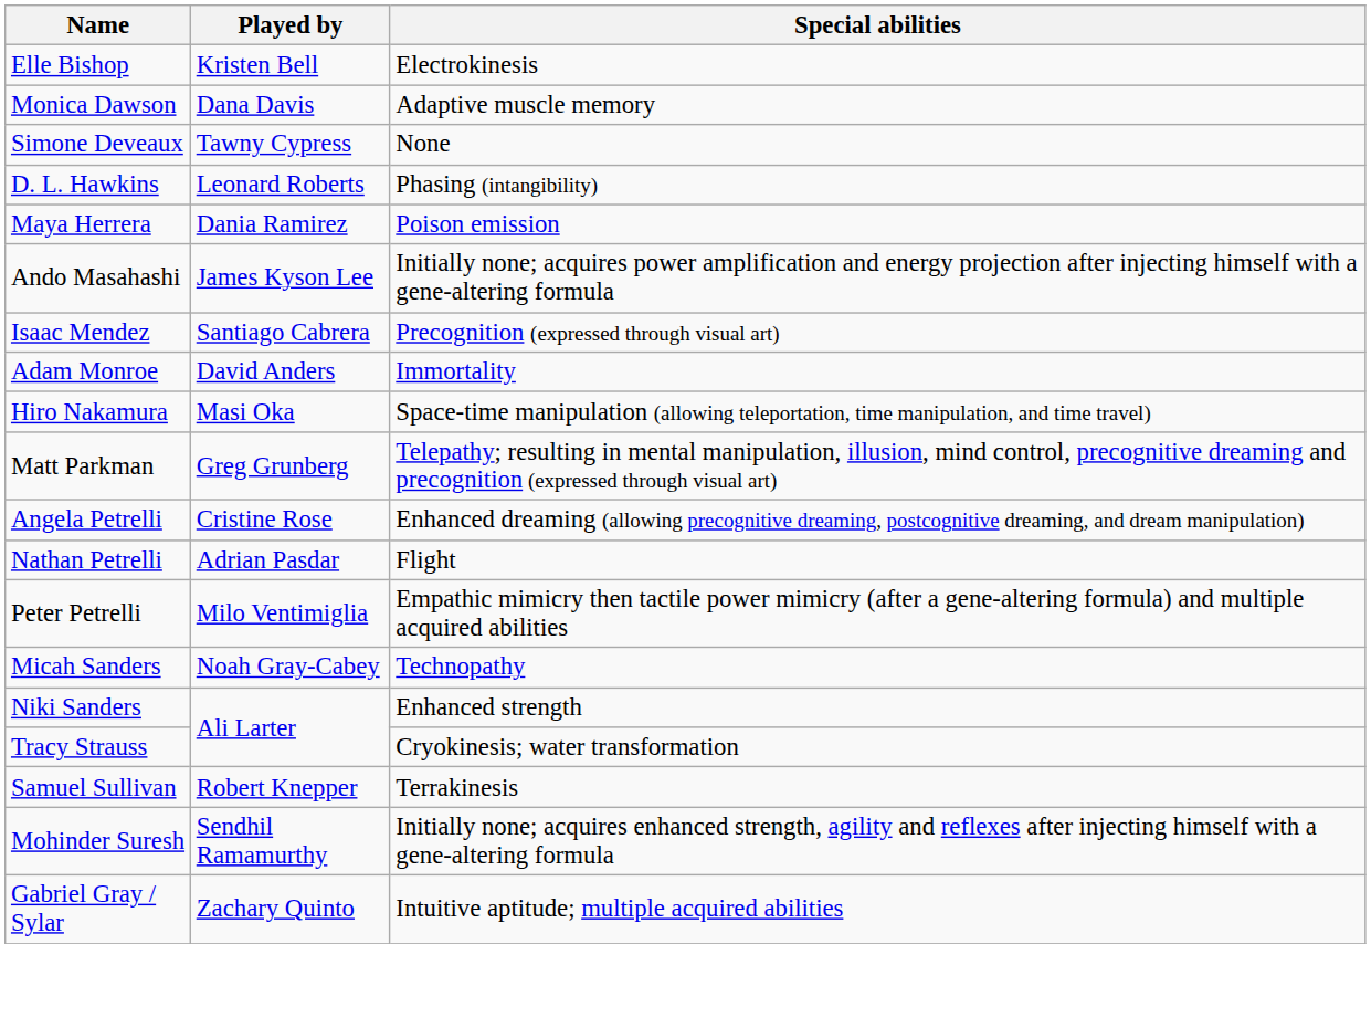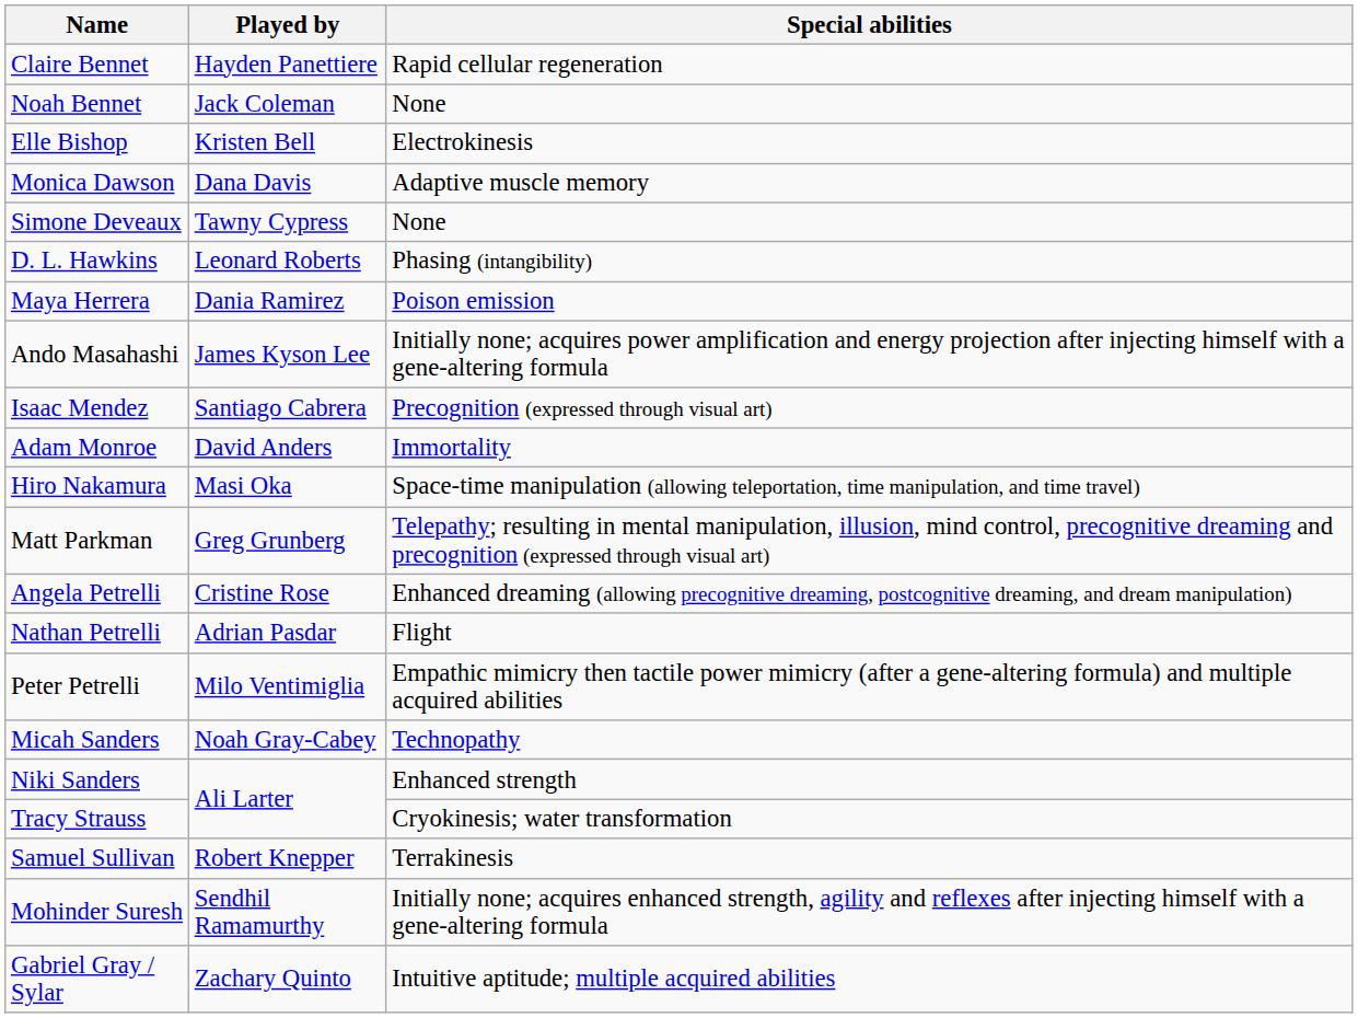 <table class="wikitable">
 <tr>
 <th>Name</th>
 <th>Played by</th>
 <th>Special abilities</th>
+</tr>
+<tr>
+<td><a href='#'>Claire Bennet</a></td>
+<td><a href='#'>Hayden Panettiere</a></td>
+<td>Rapid cellular regeneration</td>
+</tr>
+<tr>
+<td><a href='#'>Noah Bennet</a></td>
+<td><a href='#'>Jack Coleman</a></td>
+<td>None</td>
 </tr>
 <tr>
 <td><a href='#'>Elle Bishop</a></td>
 <td><a href='#'>Kristen Bell</a></td>
 <td>Electrokinesis</td>
 </tr>
 <tr>
 <td><a href='#'>Monica Dawson</a></td>
 <td><a href='#'>Dana Davis</a></td>
 <td>Adaptive muscle memory</td>
 </tr>
 <tr>
 <td><a href='#'>Simone Deveaux</a></td>
 <td><a href='#'>Tawny Cypress</a></td>
 <td>None</td>
 </tr>
 <tr>
 <td><a href='#'>D. L. Hawkins</a></td>
 <td><a href='#'>Leonard Roberts</a></td>
 <td>Phasing <small>(intangibility)</small></td>
 </tr>
 <tr>
 <td><a href='#'>Maya Herrera</a></td>
 <td><a href='#'>Dania Ramirez</a></td>
 <td><a href='#'>Poison emission</a></td>
 </tr>
 <tr>
 <td>Ando Masahashi</td>
 <td><a href='#'>James Kyson Lee</a></td>
 <td>Initially none; acquires power amplification and energy projection after injecting himself with a gene-altering formula</td>
 </tr>
 <tr>
 <td><a href='#'>Isaac Mendez</a></td>
 <td><a href='#'>Santiago Cabrera</a></td>
 <td><a href='#'>Precognition</a> <small>(expressed through visual art)</small></td>
 </tr>
 <tr>
 <td><a href='#'>Adam Monroe</a></td>
 <td><a href='#'>David Anders</a></td>
 <td><a href='#'>Immortality</a></td>
 </tr>
 <tr>
 <td><a href='#'>Hiro Nakamura</a></td>
 <td><a href='#'>Masi Oka</a></td>
 <td>Space-time manipulation <small>(allowing teleportation, time manipulation, and time travel)</small></td>
 </tr>
 <tr>
 <td>Matt Parkman</td>
 <td><a href='#'>Greg Grunberg</a></td>
 <td><a href='#'>Telepathy</a>; resulting in mental manipulation, <a href='#'>illusion</a>, mind control, <a href='#'>precognitive dreaming</a> and <a href='#'>precognition</a><small> (expressed through visual art)</small></td>
 </tr>
 <tr>
 <td><a href='#'>Angela Petrelli</a></td>
 <td><a href='#'>Cristine Rose</a></td>
 <td>Enhanced dreaming <small>(allowing <a href='#'>precognitive dreaming</a>, <a href='#'>postcognitive</a> dreaming, and dream manipulation)</small></td>
 </tr>
 <tr>
 <td><a href='#'>Nathan Petrelli</a></td>
 <td><a href='#'>Adrian Pasdar</a></td>
 <td>Flight</td>
 </tr>
 <tr>
 <td>Peter Petrelli</td>
 <td><a href='#'>Milo Ventimiglia</a></td>
 <td>Empathic mimicry then tactile power mimicry (after a gene-altering formula) and multiple acquired abilities </td>
 </tr>
 <tr>
 <td><a href='#'>Micah Sanders</a></td>
 <td><a href='#'>Noah Gray-Cabey</a></td>
 <td><a href='#'>Technopathy</a></td>
 </tr>
 <tr>
 <td><a href='#'>Niki Sanders</a></td>
 <td rowspan="2"><a href='#'>Ali Larter</a></td>
 <td>Enhanced strength</td>
 </tr>
 <tr>
 <td><a href='#'>Tracy Strauss</a></td>
 <td>Cryokinesis; water transformation</td>
 </tr>
 <tr>
 <td><a href='#'>Samuel Sullivan</a></td>
 <td><a href='#'>Robert Knepper</a></td>
 <td>Terrakinesis</td>
 </tr>
 <tr>
 <td><a href='#'>Mohinder Suresh</a></td>
 <td><a href='#'>Sendhil Ramamurthy</a></td>
 <td>Initially none; acquires enhanced strength, <a href='#'>agility</a> and <a href='#'>reflexes</a> after injecting himself with a gene-altering formula</td>
 </tr>
 <tr>
 <td><a href='#'>Gabriel Gray / Sylar</a></td>
 <td><a href='#'>Zachary Quinto</a></td>
 <td>Intuitive aptitude; <a href='#'>multiple acquired abilities</a></td>
 </tr>
 </table>
